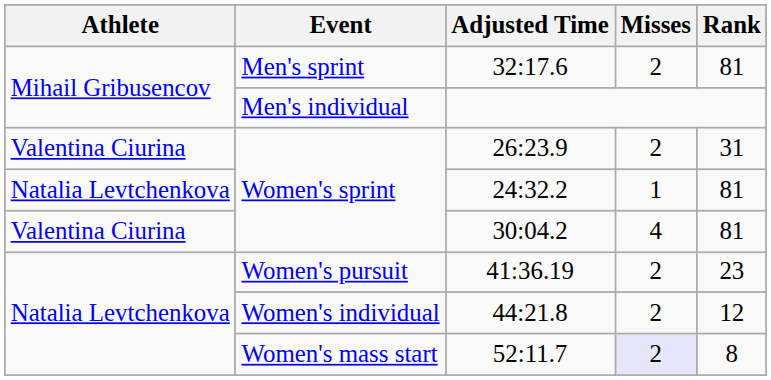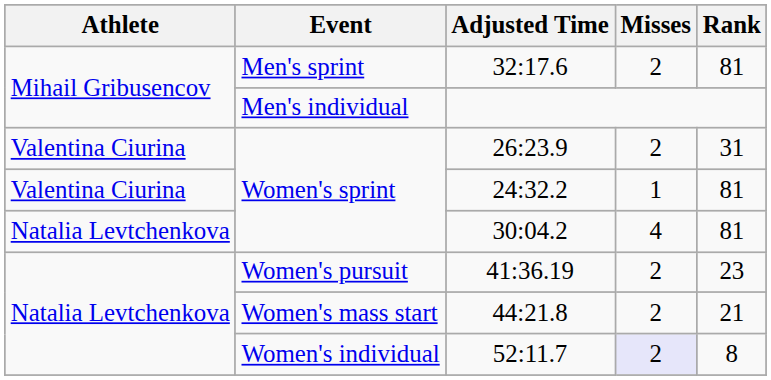 <table class="wikitable" style="font-size:90%">
 <tr>
 <th>Athlete</th>
 <th>Event</th>
 <th>Adjusted Time</th>
 <th>Misses</th>
 <th>Rank</th>
 </tr>
 <tr>
 <td rowspan=2><a href='#'>Mihail Gribusencov</a></td>
 <td><a href='#'>Men's sprint</a></td>
 <td align="center">32:17.6</td>
 <td align="center">2</td>
 <td align="center">81</td>
 </tr>
 <tr>
 <td><a href='#'>Men's individual</a></td>
 <td colspan=3 align="center"></td>
 </tr>
 <tr>
 <td><a href='#'>Valentina Ciurina</a></td>
 <td rowspan=3><a href='#'>Women's sprint</a></td>
 <td align="center">26:23.9</td>
 <td align="center">2</td>
 <td align="center">31</td>
 </tr>
 <tr>
-<td><a href='#'>Natalia Levtchenkova</a></td>
+<td><a href='#'>Valentina Ciurina</a></td>
 <td align="center">24:32.2</td>
 <td align="center">1</td>
 <td align="center">81</td>
 </tr>
 <tr>
-<td><a href='#'>Valentina Ciurina</a></td>
+<td><a href='#'>Natalia Levtchenkova</a></td>
 <td align="center">30:04.2</td>
 <td align="center">4</td>
 <td align="center">81</td>
 </tr>
 <tr>
 <td rowspan=3><a href='#'>Natalia Levtchenkova</a></td>
 <td><a href='#'>Women's pursuit</a></td>
 <td align="center">41:36.19</td>
 <td align="center">2</td>
 <td align="center">23</td>
 </tr>
 <tr>
-<td><a href='#'>Women's individual</a></td>
+<td><a href='#'>Women's mass start</a></td>
 <td align="center">44:21.8</td>
 <td align="center">2</td>
-<td align="center">12</td>
+<td align="center">21</td>
 </tr>
 <tr>
-<td><a href='#'>Women's mass start</a></td>
+<td><a href='#'>Women's individual</a></td>
 <td align="center">52:11.7</td>
 <td align="center" style="background: lavender;">2</td>
 <td align="center">8</td>
 </tr>
 </table>
